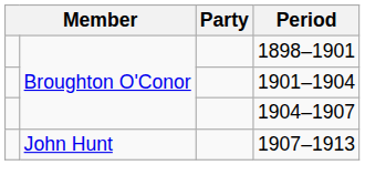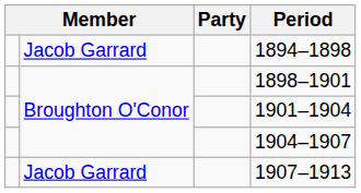 <table class="wikitable">
 <tr>
 <th colspan="2">Member</th>
 <th>Party</th>
 <th>Period</th>
+</tr>
+<tr>
+<td> </td>
+<td><a href='#'>Jacob Garrard</a></td>
+<td></td>
+<td>1894–1898</td>
 </tr>
 <tr>
 <td> </td>
 <td rowspan="3"><a href='#'>Broughton O'Conor</a></td>
 <td></td>
 <td>1898–1901</td>
 </tr>
 <tr>
 <td> </td>
 <td></td>
 <td>1901–1904</td>
 </tr>
 <tr>
 <td> </td>
 <td></td>
 <td>1904–1907</td>
 </tr>
 <tr>
 <td> </td>
-<td><a href='#'>John Hunt</a></td>
+<td><a href='#'>Jacob Garrard</a></td>
 <td></td>
 <td>1907–1913</td>
 </tr>
 </table>
